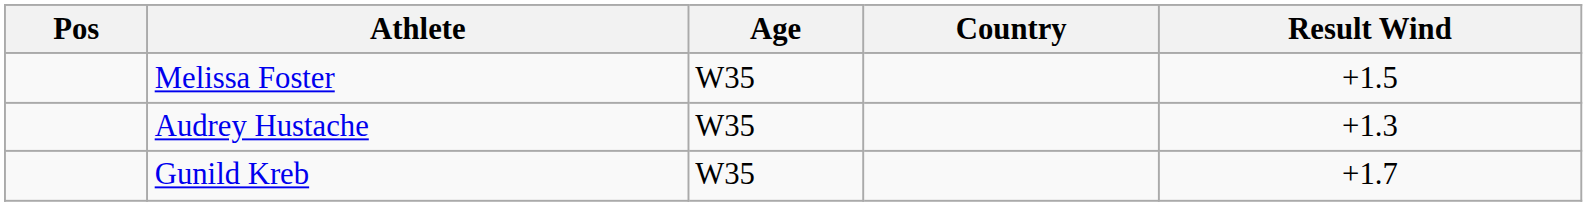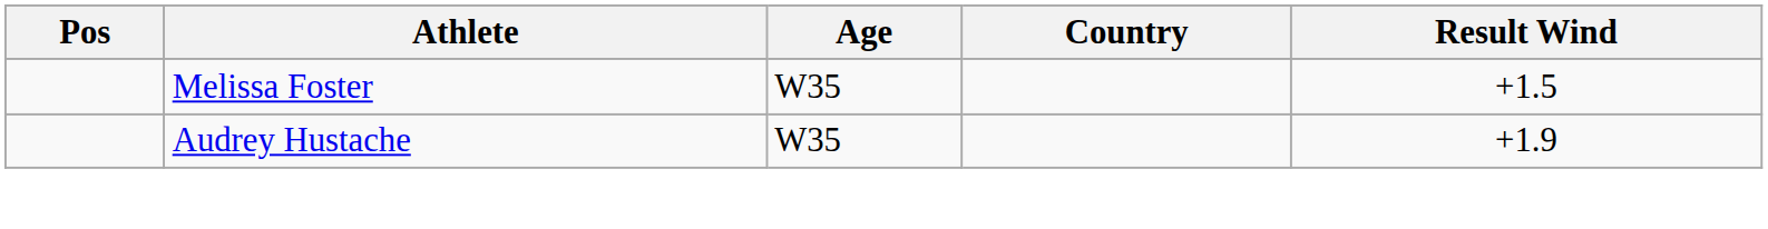 <table class="wikitable"  style="text-align:center; width:65%;">
 <tr>
 <th>Pos</th>
 <th>Athlete</th>
 <th>Age</th>
 <th>Country</th>
 <th>Result Wind</th>
 </tr>
 <tr>
 <td align=center></td>
 <td align=left><a href='#'>Melissa Foster</a></td>
 <td align=left>W35</td>
 <td align=left></td>
 <td> +1.5</td>
 </tr>
 <tr>
 <td align=center></td>
 <td align=left><a href='#'>Audrey Hustache</a></td>
 <td align=left>W35</td>
 <td align=left></td>
-<td> +1.3</td>
-</tr>
-<tr>
-<td align=center></td>
-<td align=left><a href='#'>Gunild Kreb</a></td>
-<td align=left>W35</td>
-<td align=left></td>
-<td> +1.7</td>
+<td> +1.9</td>
 </tr>
 </table>
